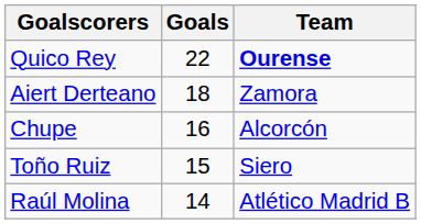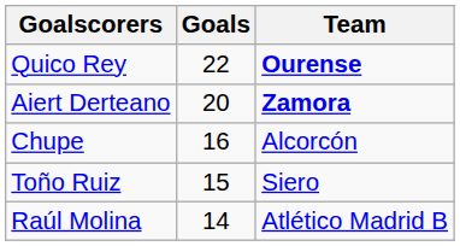 <table class="wikitable sortable">
 <tr>
 <th>Goalscorers</th>
 <th>Goals</th>
 <th>Team</th>
 </tr>
 <tr>
 <td> <a href='#'>Quico Rey</a></td>
 <td align=center>22</td>
 <td><strong><a href='#'>Ourense</a></strong></td>
 </tr>
 <tr>
 <td> <a href='#'>Aiert Derteano</a></td>
-<td align=center>18</td>
-<td><a href='#'>Zamora</a></td>
+<td align=center>20</td>
+<td><strong><a href='#'>Zamora</a></strong></td>
 </tr>
 <tr>
 <td> <a href='#'>Chupe</a></td>
 <td align=center>16</td>
 <td><a href='#'>Alcorcón</a></td>
 </tr>
 <tr>
 <td> <a href='#'>Toño Ruiz</a></td>
 <td align=center>15</td>
 <td><a href='#'>Siero</a></td>
 </tr>
 <tr>
 <td> <a href='#'>Raúl Molina</a></td>
 <td align=center>14</td>
 <td><a href='#'>Atlético Madrid B</a></td>
 </tr>
 </table>
